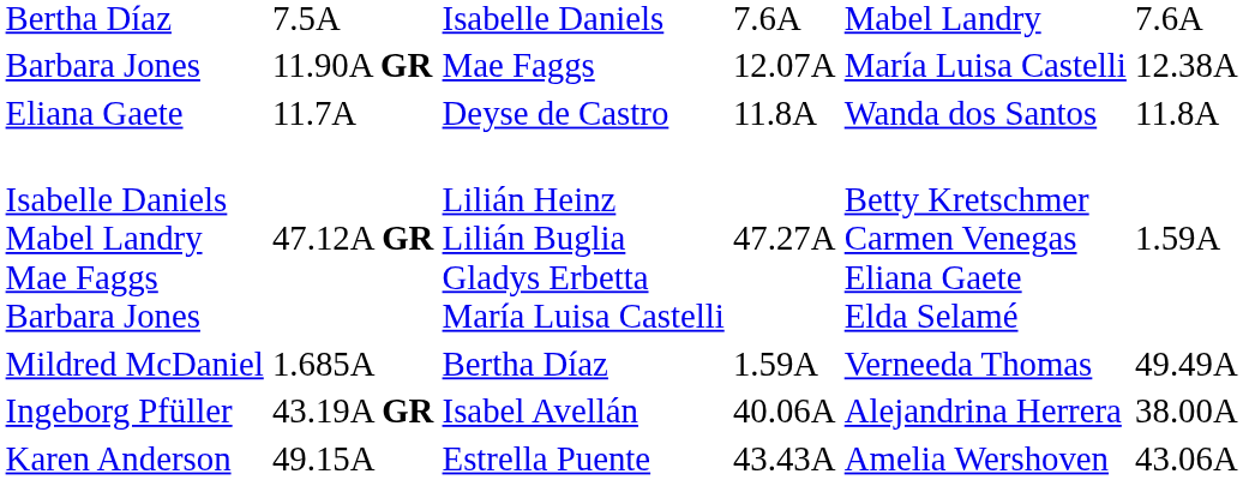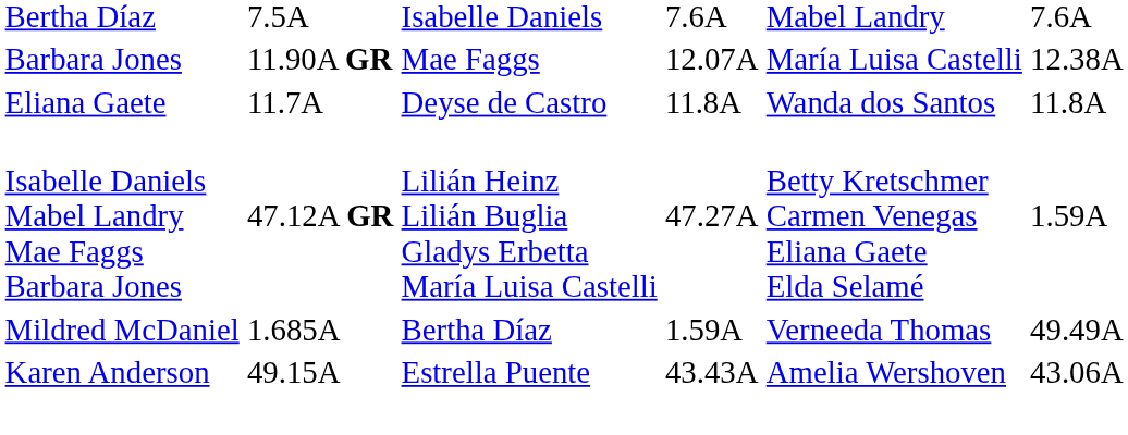 <table>
 <tr>
 <td></td>
 <td><a href='#'>Bertha Díaz</a><br> </td>
 <td>7.5A</td>
 <td><a href='#'>Isabelle Daniels</a><br> </td>
 <td>7.6A</td>
 <td><a href='#'>Mabel Landry</a><br> </td>
 <td>7.6A</td>
 </tr>
 <tr>
 <td></td>
 <td><a href='#'>Barbara Jones</a><br> </td>
 <td>11.90A <strong>GR</strong></td>
 <td><a href='#'>Mae Faggs</a><br> </td>
 <td>12.07A</td>
 <td><a href='#'>María Luisa Castelli</a><br> </td>
 <td>12.38A</td>
 </tr>
 <tr>
 <td></td>
 <td><a href='#'>Eliana Gaete</a><br> </td>
 <td>11.7A</td>
 <td><a href='#'>Deyse de Castro</a><br> </td>
 <td>11.8A</td>
 <td><a href='#'>Wanda dos Santos</a><br> </td>
 <td>11.8A</td>
 </tr>
 <tr>
 <td></td>
 <td><br><a href='#'>Isabelle Daniels</a><br><a href='#'>Mabel Landry</a><br><a href='#'>Mae Faggs</a><br><a href='#'>Barbara Jones</a></td>
 <td>47.12A <strong>GR</strong></td>
 <td><br><a href='#'>Lilián Heinz</a><br><a href='#'>Lilián Buglia</a><br><a href='#'>Gladys Erbetta</a><br><a href='#'>María Luisa Castelli</a></td>
 <td>47.27A</td>
 <td><br><a href='#'>Betty Kretschmer</a><br><a href='#'>Carmen Venegas</a><br><a href='#'>Eliana Gaete</a><br><a href='#'>Elda Selamé</a></td>
 <td>1.59A</td>
 </tr>
 <tr>
 <td></td>
 <td><a href='#'>Mildred McDaniel</a><br> </td>
 <td>1.685A</td>
 <td><a href='#'>Bertha Díaz</a><br> </td>
 <td>1.59A</td>
 <td><a href='#'>Verneeda Thomas</a><br> </td>
 <td>49.49A</td>
 </tr>
 <tr>
 <td></td>
-<td><a href='#'>Ingeborg Pfüller</a><br> </td>
-<td>43.19A <strong>GR</strong></td>
-<td><a href='#'>Isabel Avellán</a><br> </td>
-<td>40.06A</td>
-<td><a href='#'>Alejandrina Herrera</a><br> </td>
-<td>38.00A</td>
-</tr>
-<tr>
-<td></td>
 <td><a href='#'>Karen Anderson</a><br> </td>
 <td>49.15A</td>
 <td><a href='#'>Estrella Puente</a><br> </td>
 <td>43.43A</td>
 <td><a href='#'>Amelia Wershoven</a><br> </td>
 <td>43.06A</td>
 </tr>
 </table>
